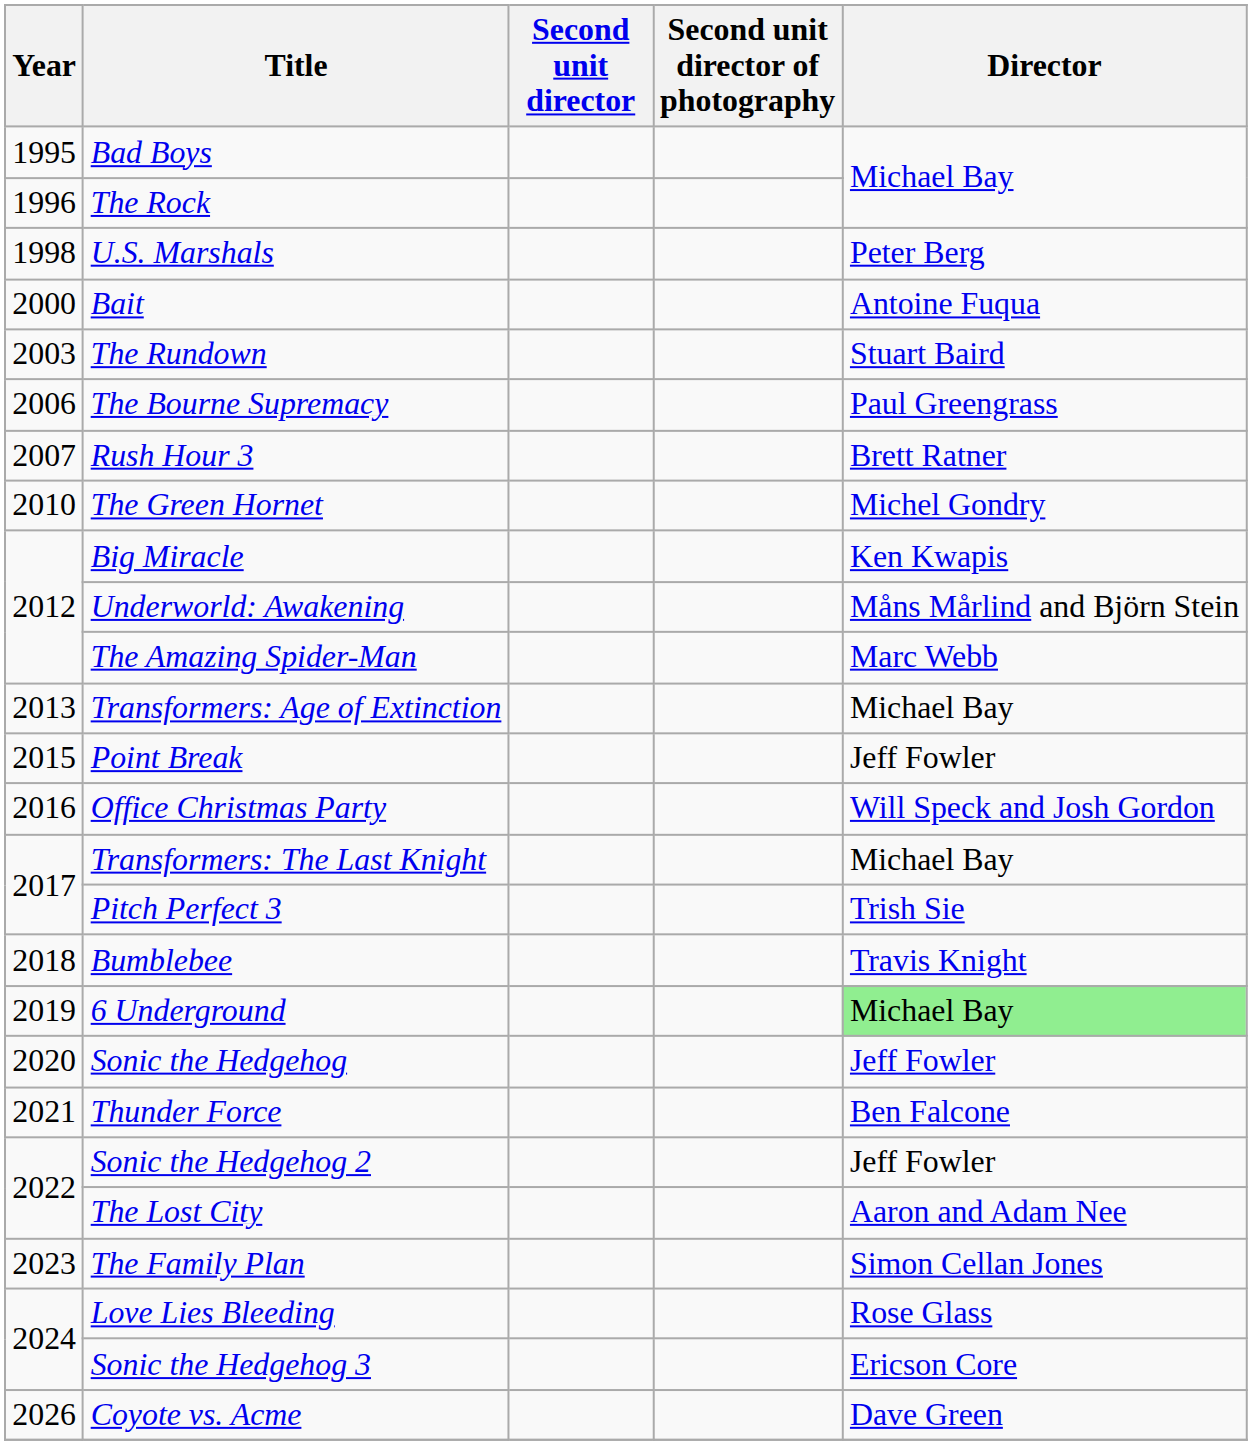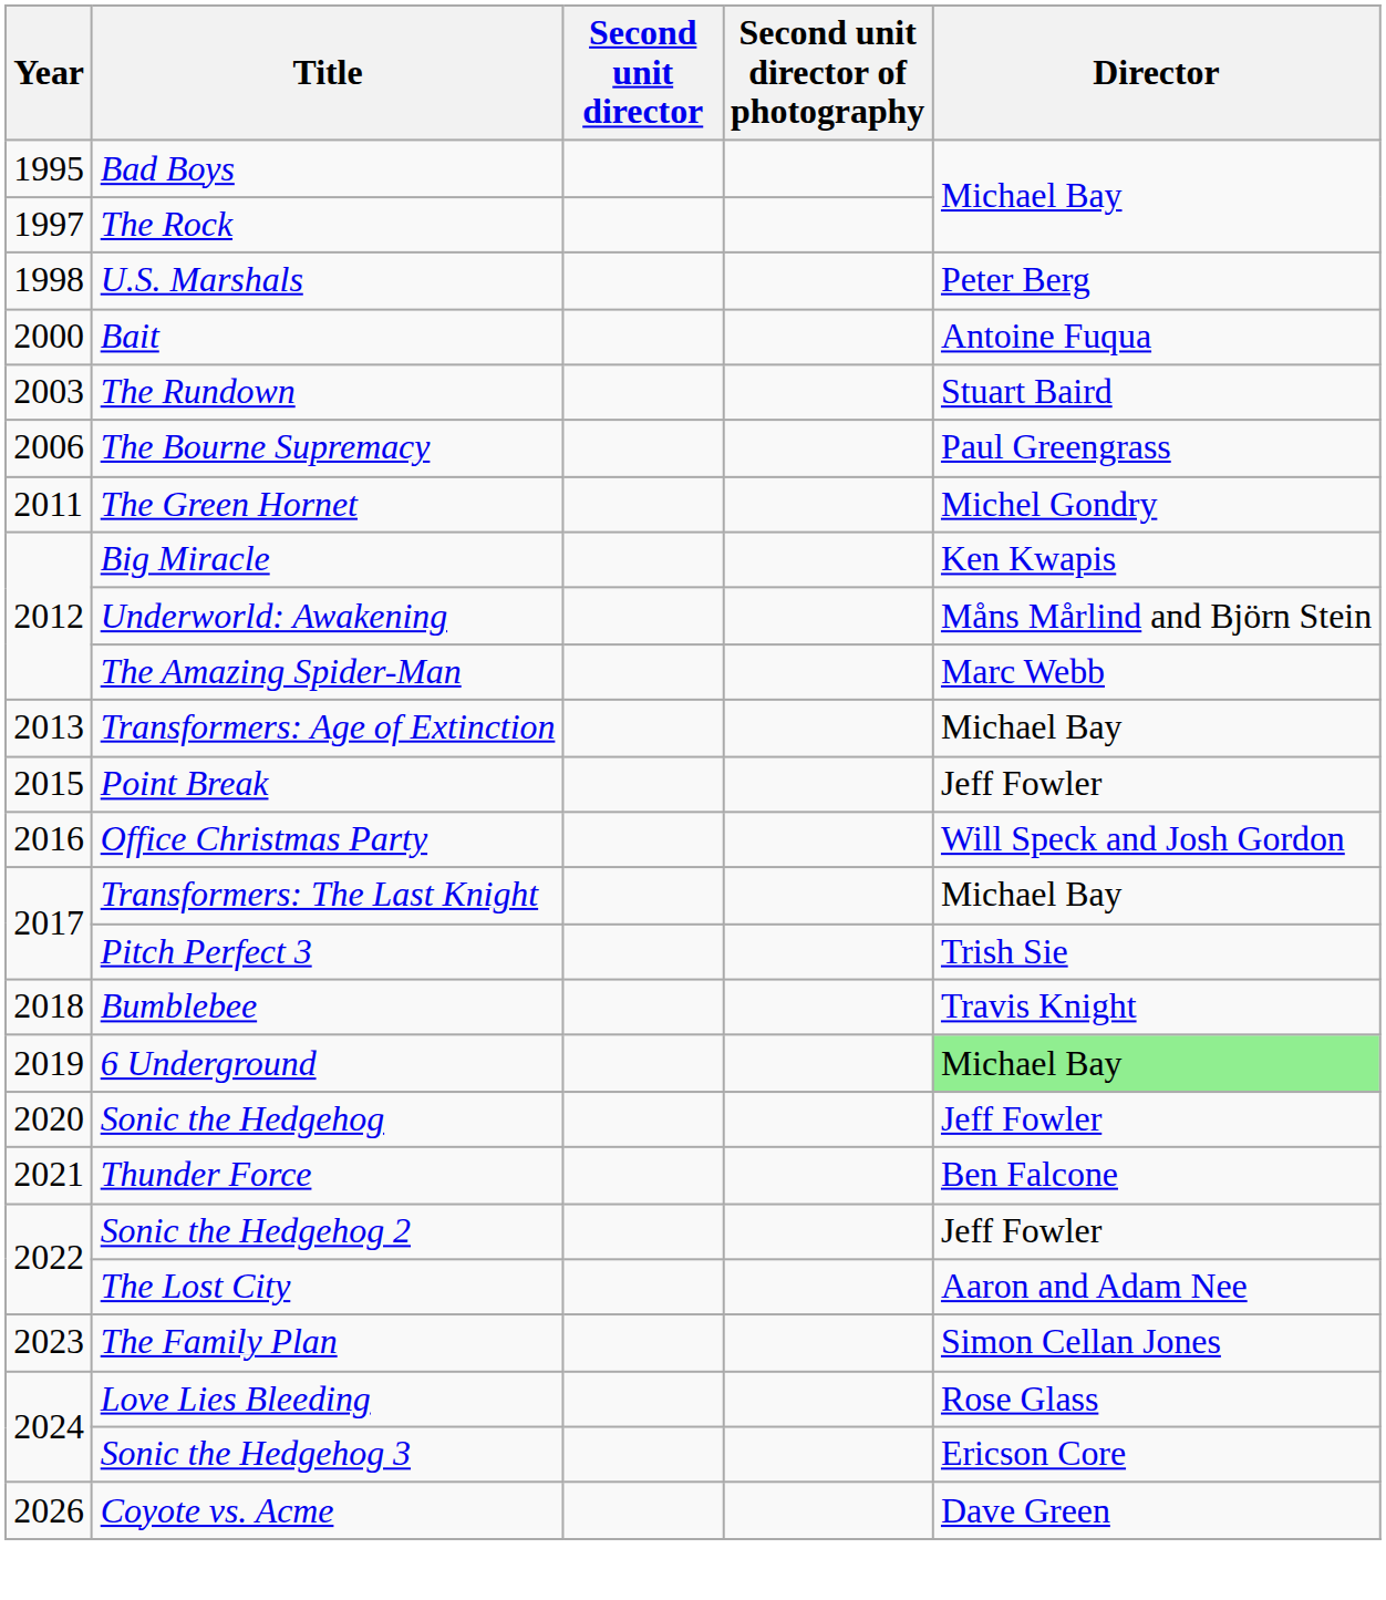 <table class="wikitable sortable" border="1">
 <tr>
 <th>Year</th>
 <th>Title</th>
 <th width="65"><a href='#'>Second unit director</a></th>
 <th width="65">Second unit director of photography</th>
 <th>Director</th>
 </tr>
 <tr>
 <td>1995</td>
 <td><em><a href='#'>Bad Boys</a></em></td>
 <td></td>
 <td></td>
 <td rowspan="2"><a href='#'>Michael Bay</a></td>
 </tr>
 <tr>
-<td>1996</td>
+<td>1997</td>
 <td><em><a href='#'>The Rock</a></em></td>
 <td></td>
 <td></td>
 </tr>
 <tr>
 <td>1998</td>
 <td><em><a href='#'>U.S. Marshals</a></em></td>
 <td></td>
 <td></td>
 <td><a href='#'>Peter Berg</a></td>
 </tr>
 <tr>
 <td>2000</td>
 <td><em><a href='#'>Bait</a></em></td>
 <td></td>
 <td></td>
 <td><a href='#'>Antoine Fuqua</a></td>
 </tr>
 <tr>
 <td>2003</td>
 <td><em><a href='#'>The Rundown</a></em></td>
 <td></td>
 <td></td>
 <td><a href='#'>Stuart Baird</a></td>
 </tr>
 <tr>
 <td>2006</td>
 <td><em><a href='#'>The Bourne Supremacy</a></em></td>
 <td></td>
 <td></td>
 <td><a href='#'>Paul Greengrass</a></td>
 </tr>
 <tr>
-<td>2007</td>
-<td><em><a href='#'>Rush Hour 3</a></em></td>
-<td></td>
-<td></td>
-<td><a href='#'>Brett Ratner</a></td>
-</tr>
-<tr>
-<td>2010</td>
+<td>2011</td>
 <td><em><a href='#'>The Green Hornet</a></em></td>
 <td></td>
 <td></td>
 <td><a href='#'>Michel Gondry</a></td>
 </tr>
 <tr>
 <td rowspan="3">2012</td>
 <td><em><a href='#'>Big Miracle</a></em></td>
 <td></td>
 <td></td>
 <td><a href='#'>Ken Kwapis</a></td>
 </tr>
 <tr>
 <td><em><a href='#'>Underworld: Awakening</a></em></td>
 <td></td>
 <td></td>
 <td><a href='#'>Måns Mårlind</a> and Björn Stein</td>
 </tr>
 <tr>
 <td><em><a href='#'>The Amazing Spider-Man</a></em></td>
 <td></td>
 <td></td>
 <td><a href='#'>Marc Webb</a></td>
 </tr>
 <tr>
 <td>2013</td>
 <td><em><a href='#'>Transformers: Age of Extinction</a></em></td>
 <td></td>
 <td></td>
 <td>Michael Bay</td>
 </tr>
 <tr>
 <td>2015</td>
 <td><em><a href='#'>Point Break</a></em></td>
 <td></td>
 <td></td>
 <td>Jeff Fowler</td>
 </tr>
 <tr>
 <td>2016</td>
 <td><em><a href='#'>Office Christmas Party</a></em></td>
 <td></td>
 <td></td>
 <td><a href='#'>Will Speck and Josh Gordon</a></td>
 </tr>
 <tr>
 <td rowspan="2">2017</td>
 <td><em><a href='#'>Transformers: The Last Knight</a></em></td>
 <td></td>
 <td></td>
 <td>Michael Bay</td>
 </tr>
 <tr>
 <td><em><a href='#'>Pitch Perfect 3</a></em></td>
 <td></td>
 <td></td>
 <td><a href='#'>Trish Sie</a></td>
 </tr>
 <tr>
 <td>2018</td>
 <td><em><a href='#'>Bumblebee</a></em></td>
 <td></td>
 <td></td>
 <td><a href='#'>Travis Knight</a></td>
 </tr>
 <tr>
 <td>2019</td>
 <td><em><a href='#'>6 Underground</a></em></td>
 <td></td>
 <td></td>
 <td style="background: lightgreen;">Michael Bay</td>
 </tr>
 <tr>
 <td>2020</td>
 <td><em><a href='#'>Sonic the Hedgehog</a></em></td>
 <td></td>
 <td></td>
 <td><a href='#'>Jeff Fowler</a></td>
 </tr>
 <tr>
 <td>2021</td>
 <td><em><a href='#'>Thunder Force</a></em></td>
 <td></td>
 <td></td>
 <td><a href='#'>Ben Falcone</a></td>
 </tr>
 <tr>
 <td rowspan="2">2022</td>
 <td><em><a href='#'>Sonic the Hedgehog 2</a></em></td>
 <td></td>
 <td></td>
 <td>Jeff Fowler</td>
 </tr>
 <tr>
 <td><em><a href='#'>The Lost City</a></em></td>
 <td></td>
 <td></td>
 <td><a href='#'>Aaron and Adam Nee</a></td>
 </tr>
 <tr>
 <td>2023</td>
 <td><em><a href='#'>The Family Plan</a></em></td>
 <td></td>
 <td></td>
 <td><a href='#'>Simon Cellan Jones</a></td>
 </tr>
 <tr>
 <td rowspan="2">2024</td>
 <td><em><a href='#'>Love Lies Bleeding</a></em></td>
 <td></td>
 <td></td>
 <td><a href='#'>Rose Glass</a></td>
 </tr>
 <tr>
 <td><em><a href='#'>Sonic the Hedgehog 3</a></em></td>
 <td></td>
 <td></td>
 <td><a href='#'>Ericson Core</a></td>
 </tr>
 <tr>
 <td>2026</td>
 <td><em><a href='#'>Coyote vs. Acme</a></em></td>
 <td></td>
 <td></td>
 <td><a href='#'>Dave Green</a></td>
 </tr>
 <tr>
 </tr>
 </table>
